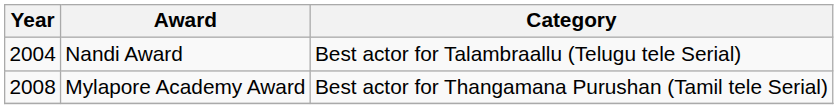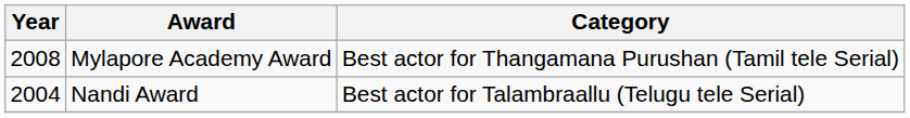 <table class="wikitable">
 <tr>
 <th>Year</th>
 <th>Award</th>
 <th>Category</th>
 </tr>
 <tr>
+<td>2008</td>
+<td>Mylapore Academy Award</td>
+<td>Best actor for Thangamana Purushan (Tamil tele Serial)</td>
+</tr>
+<tr>
 <td>2004</td>
 <td>Nandi Award</td>
 <td>Best actor for Talambraallu (Telugu tele Serial)</td>
 </tr>
 <tr>
-<td>2008</td>
-<td>Mylapore Academy Award</td>
-<td>Best actor for Thangamana Purushan (Tamil tele Serial)</td>
-</tr>
-<tr>
 </tr>
 </table>
